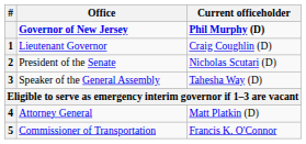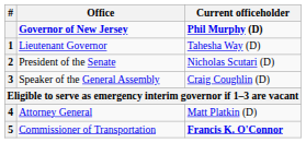 <table class=wikitable>
 <tr>
 <th>#</th>
 <th>Office</th>
 <th>Current officeholder</th>
 </tr>
 <tr>
 <th></th>
 <td><strong><a href='#'>Governor of New Jersey</a></strong></td>
 <td><strong><a href='#'>Phil Murphy</a> (D)</strong></td>
 </tr>
 <tr>
 <th>1</th>
 <td><a href='#'>Lieutenant Governor</a></td>
-<td><a href='#'>Craig Coughlin</a> (D)</td>
+<td><a href='#'>Tahesha Way</a> (D)</td>
 </tr>
 <tr>
 <th>2</th>
 <td>President of the <a href='#'>Senate</a></td>
 <td><a href='#'>Nicholas Scutari</a> (D)</td>
 </tr>
 <tr>
 <th>3</th>
 <td>Speaker of the <a href='#'>General Assembly</a></td>
-<td><a href='#'>Tahesha Way</a> (D)</td>
+<td><a href='#'>Craig Coughlin</a> (D)</td>
 </tr>
 <tr>
 <th colspan=3>Eligible to serve as emergency interim governor if 1–3 are vacant</th>
 </tr>
 <tr>
 <th>4</th>
 <td><a href='#'>Attorney General</a></td>
 <td><a href='#'>Matt Platkin</a> (D)</td>
 </tr>
 <tr>
 <th>5</th>
 <td><a href='#'>Commissioner of Transportation</a></td>
-<td><a href='#'>Francis K. O'Connor</a></td>
+<td><strong><a href='#'>Francis K. O'Connor</a></strong></td>
 </tr>
 </table>
